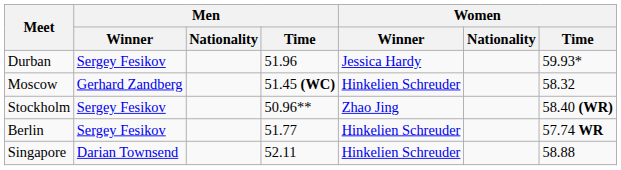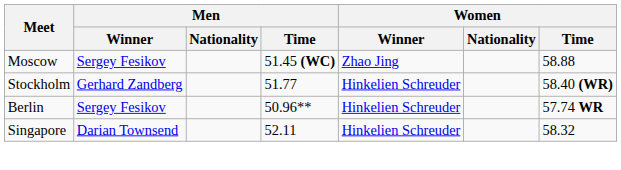 <table class="wikitable">
 <tr>
 <th rowspan="2">Meet</th>
 <th colspan="3">Men</th>
 <th colspan="3">Women</th>
 </tr>
 <tr>
 <th>Winner</th>
 <th>Nationality</th>
 <th>Time</th>
 <th>Winner</th>
 <th>Nationality</th>
 <th>Time</th>
 </tr>
 <tr>
-<td>Durban</td>
+<td>Moscow</td>
 <td><a href='#'>Sergey Fesikov</a></td>
 <td></td>
-<td>51.96</td>
-<td><a href='#'>Jessica Hardy</a></td>
+<td>51.45 <strong>(WC)</strong></td>
+<td><a href='#'>Zhao Jing</a></td>
 <td></td>
-<td>59.93*</td>
-</tr>
-<tr>
-<td>Moscow</td>
-<td><a href='#'>Gerhard Zandberg</a></td>
-<td></td>
-<td>51.45 <strong>(WC)</strong></td>
-<td><a href='#'>Hinkelien Schreuder</a></td>
-<td></td>
-<td>58.32</td>
+<td>58.88</td>
 </tr>
 <tr>
 <td>Stockholm</td>
-<td><a href='#'>Sergey Fesikov</a></td>
+<td><a href='#'>Gerhard Zandberg</a></td>
 <td></td>
-<td>50.96**</td>
-<td><a href='#'>Zhao Jing</a></td>
+<td>51.77</td>
+<td><a href='#'>Hinkelien Schreuder</a></td>
 <td></td>
 <td>58.40 <strong>(WR)</strong></td>
 </tr>
 <tr>
 <td>Berlin</td>
 <td><a href='#'>Sergey Fesikov</a></td>
 <td></td>
-<td>51.77</td>
+<td>50.96**</td>
 <td><a href='#'>Hinkelien Schreuder</a></td>
 <td></td>
 <td>57.74 <strong>WR</strong></td>
 </tr>
 <tr>
 <td>Singapore</td>
 <td><a href='#'>Darian Townsend</a></td>
 <td></td>
 <td>52.11</td>
 <td><a href='#'>Hinkelien Schreuder</a></td>
 <td></td>
-<td>58.88</td>
+<td>58.32</td>
 </tr>
 </table>
